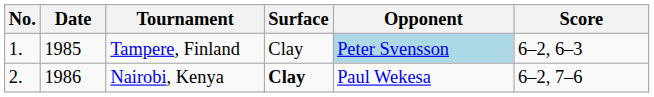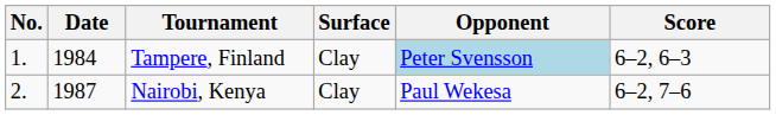 <table class="sortable wikitable">
 <tr>
 <th style="width:20px" class="unsortable">No.</th>
 <th style="width:50px">Date</th>
 <th style="width:130px">Tournament</th>
 <th style="width:50px">Surface</th>
 <th style="width:150px">Opponent</th>
 <th style="width:110px" class="unsortable">Score</th>
 </tr>
 <tr>
 <td>1.</td>
-<td>1985</td>
+<td>1984</td>
 <td><a href='#'>Tampere</a>, Finland</td>
 <td>Clay</td>
 <td style="background: lightblue;"> <a href='#'>Peter Svensson</a></td>
 <td>6–2, 6–3</td>
 </tr>
 <tr>
 <td>2.</td>
-<td>1986</td>
+<td>1987</td>
 <td><a href='#'>Nairobi</a>, Kenya</td>
-<td><strong>Clay</strong></td>
+<td>Clay</td>
 <td> <a href='#'>Paul Wekesa</a></td>
 <td>6–2, 7–6</td>
 </tr>
 </table>
